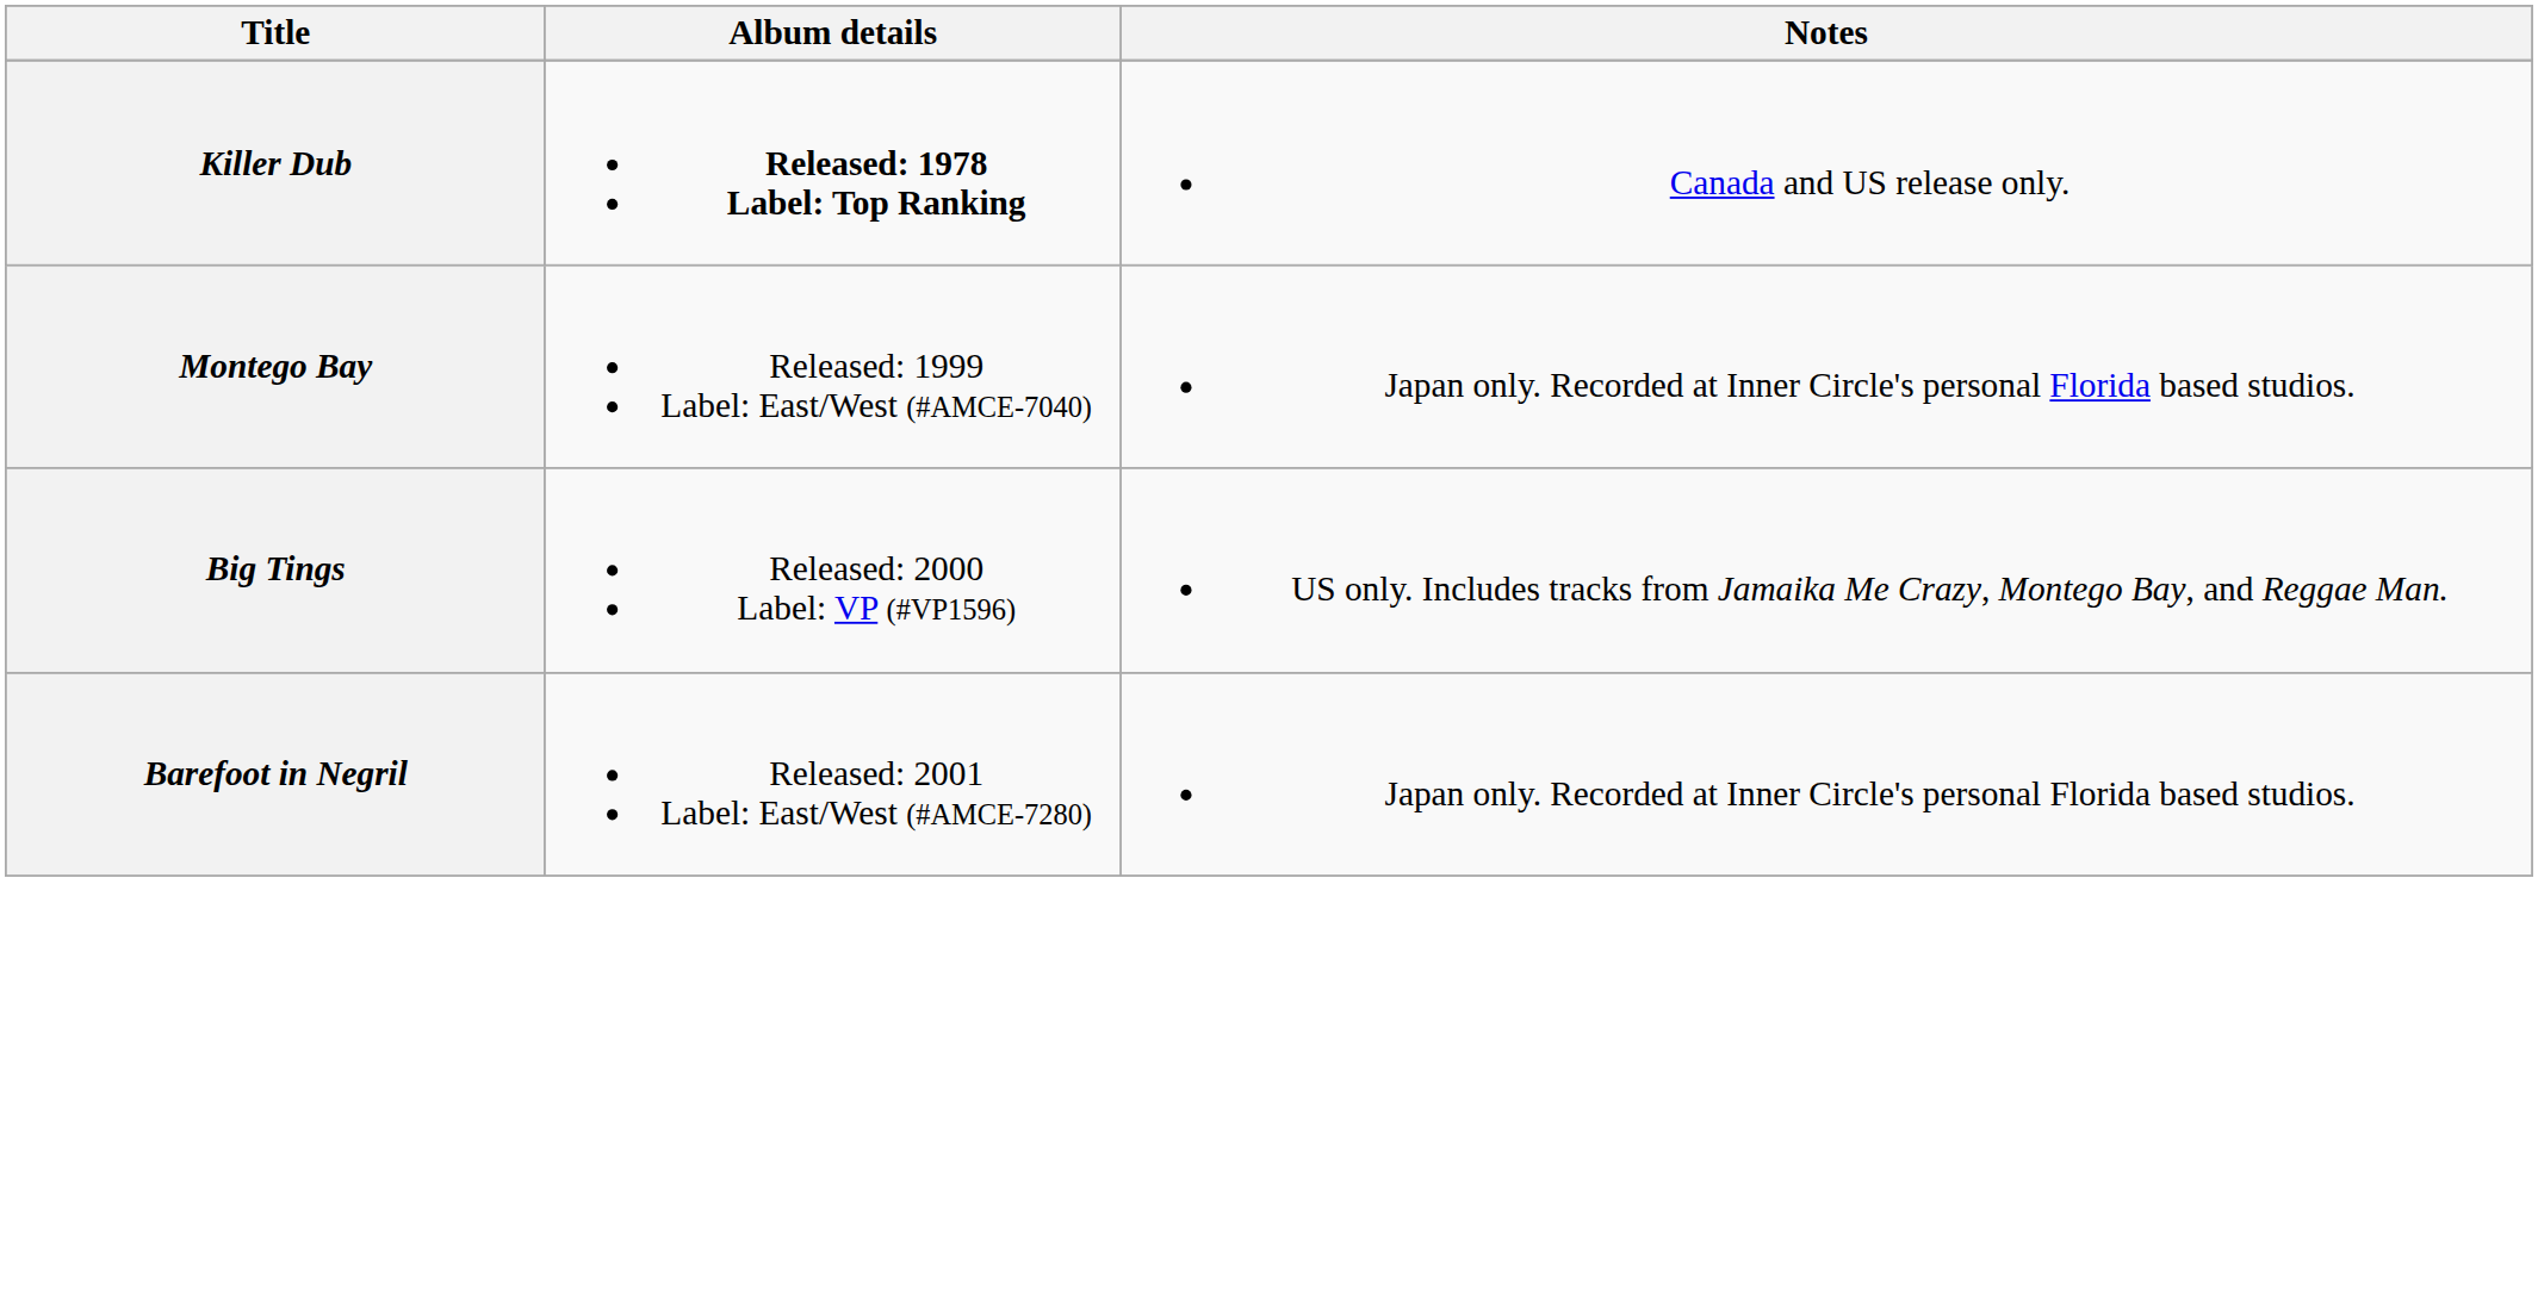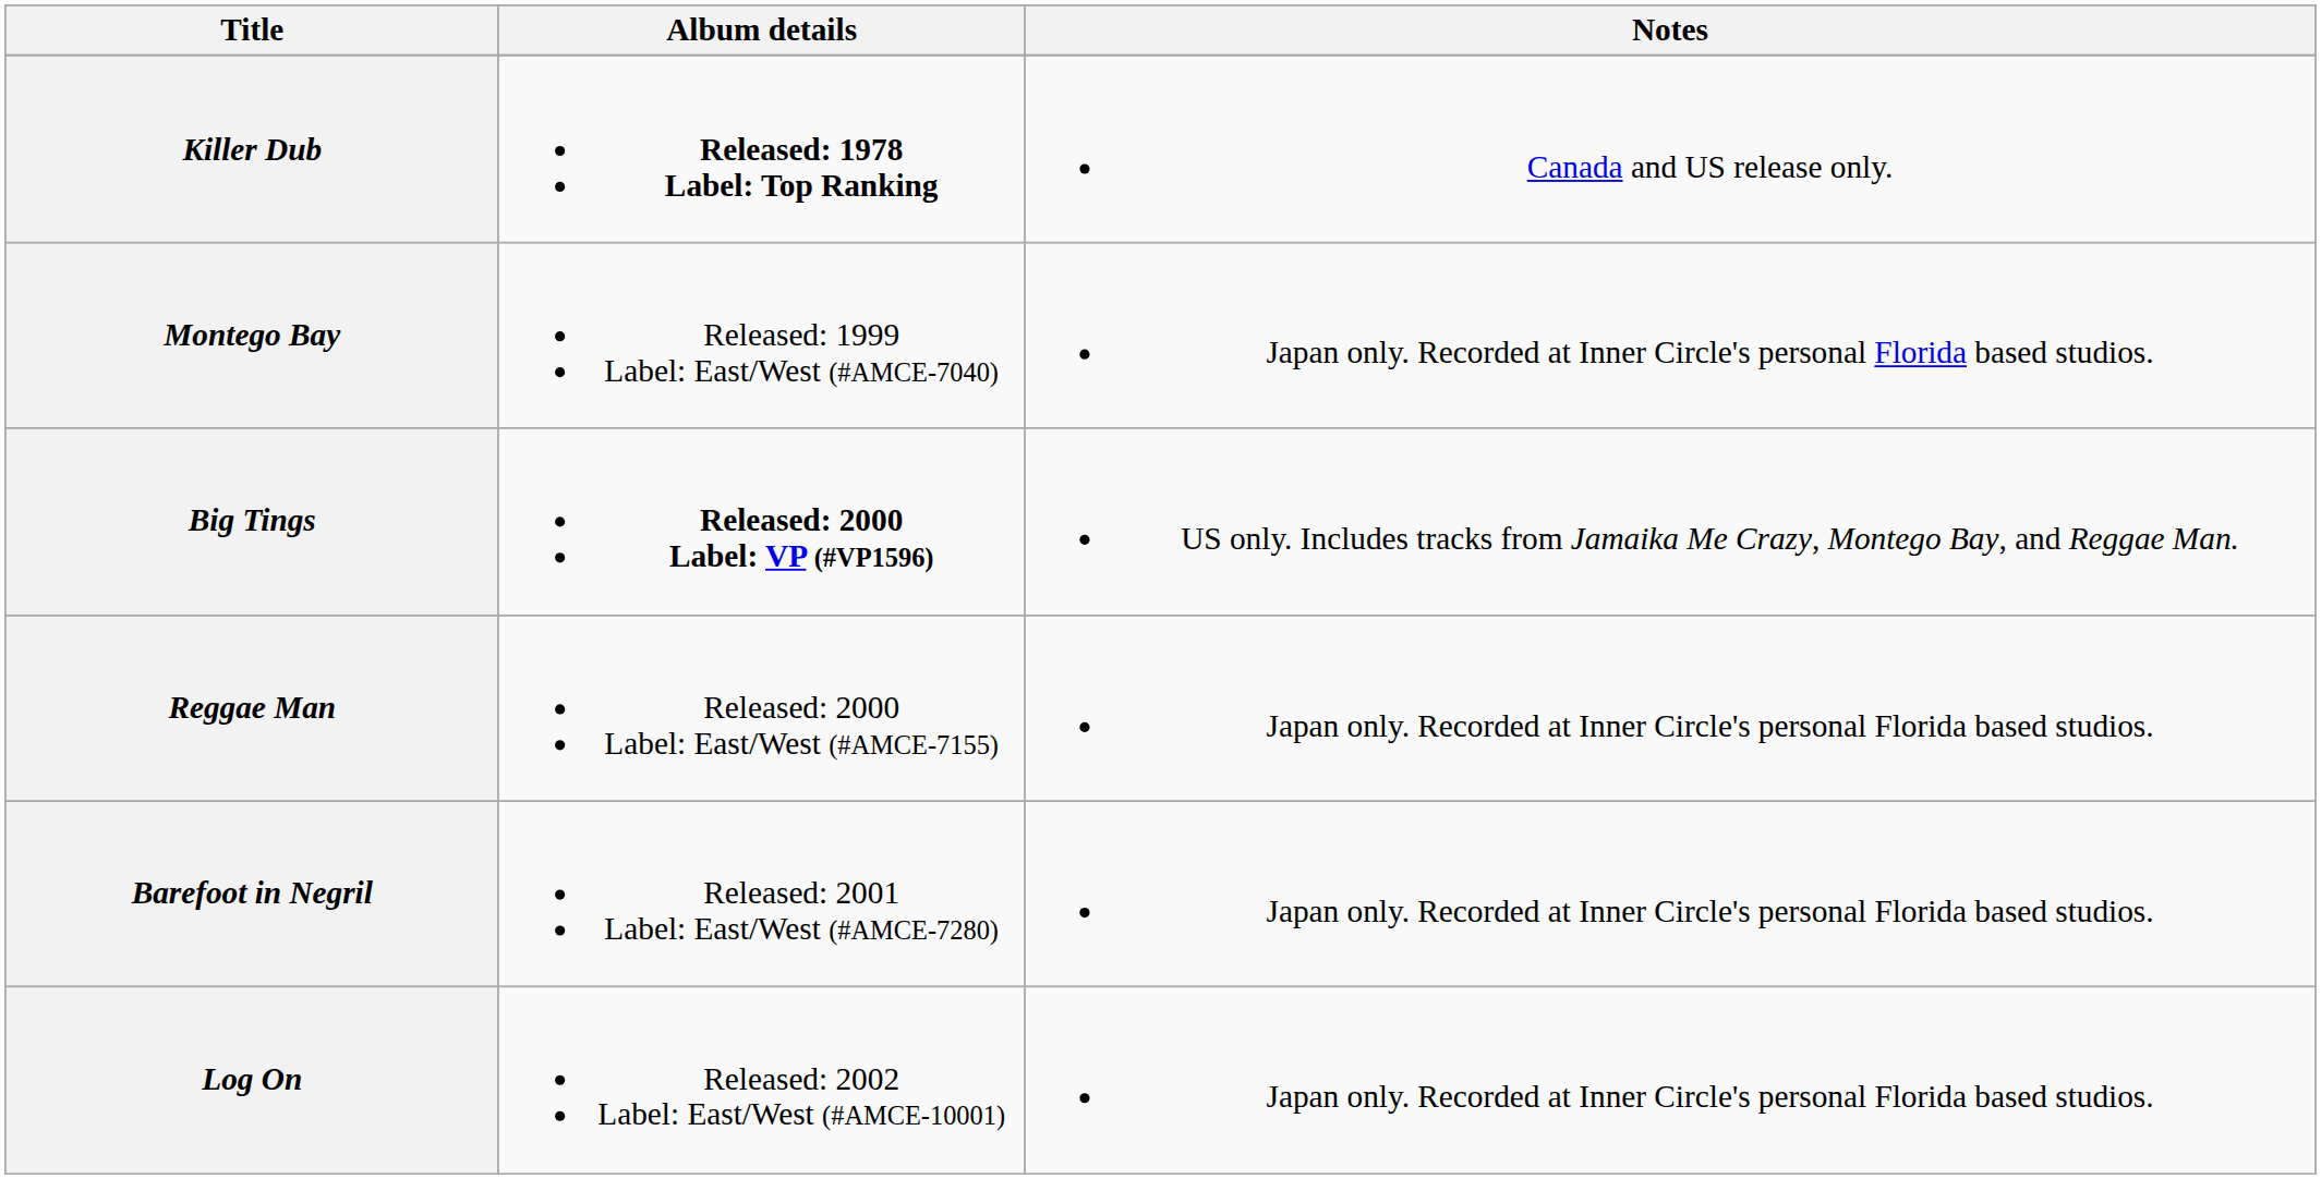 <table class="wikitable plainrowheaders" style="text-align:center;">
 <tr>
 <th style="width:15em;">Title</th>
 <th style="width:16em;">Album details</th>
 <th style="width:40em;">Notes</th>
 </tr>
 <tr>
 </tr>
 <tr>
 <th scope="row"><em>Killer Dub</em></th>
 <td><strong><br><ul><li>Released: 1978</li><li>Label: Top Ranking</li></ul></strong></td>
 <td><br><ul><li><a href='#'>Canada</a> and US release only.</li></ul></td>
 </tr>
 <tr>
 <th scope="row"><em>Montego Bay</em></th>
 <td><br><ul><li>Released: 1999</li><li>Label: East/West <small>(#AMCE-7040)</small></li></ul></td>
 <td><br><ul><li>Japan only. Recorded at Inner Circle's personal <a href='#'>Florida</a> based studios.</li></ul></td>
 </tr>
 <tr>
 <th scope="row"><em>Big Tings</em></th>
-<td><br><ul><li>Released: 2000</li><li>Label: <a href='#'>VP</a> <small>(#VP1596)</small></li></ul></td>
+<td><strong><br><ul><li>Released: 2000</li><li>Label: <a href='#'>VP</a> <small>(#VP1596)</small></li></ul></strong></td>
 <td><br><ul><li>US only. Includes tracks from <em>Jamaika Me Crazy</em>, <em>Montego Bay</em>, and <em>Reggae Man.</em></li></ul></td>
+</tr>
+<tr>
+<th scope="row"><em>Reggae Man</em></th>
+<td><br><ul><li>Released: 2000</li><li>Label: East/West <small>(#AMCE-7155)</small></li></ul></td>
+<td><br><ul><li>Japan only. Recorded at Inner Circle's personal Florida based studios.</li></ul></td>
 </tr>
 <tr>
 <th scope="row"><em>Barefoot in Negril</em></th>
 <td><br><ul><li>Released: 2001</li><li>Label: East/West <small>(#AMCE-7280)</small></li></ul></td>
 <td><br><ul><li>Japan only. Recorded at Inner Circle's personal Florida based studios.</li></ul></td>
 </tr>
+<tr>
+<th scope="row"><em>Log On</em></th>
+<td><br><ul><li>Released: 2002</li><li>Label: East/West <small>(#AMCE-10001)</small></li></ul></td>
+<td><br><ul><li>Japan only. Recorded at Inner Circle's personal Florida based studios.</li></ul></td>
+</tr>
 </table>
